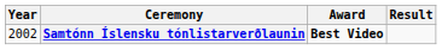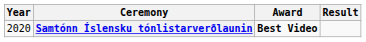 <table class="wikitable plainrowheaders">
 <tr>
 <th>Year</th>
 <th>Ceremony</th>
 <th>Award</th>
 <th>Result</th>
 </tr>
 <tr>
-<td>2002</td>
+<td>2020</td>
 <th scope=row><a href='#'>Samtónn Íslensku tónlistarverðlaunin</a></th>
 <td><strong>Best Video</strong></td>
 <td></td>
 </tr>
 </table>
